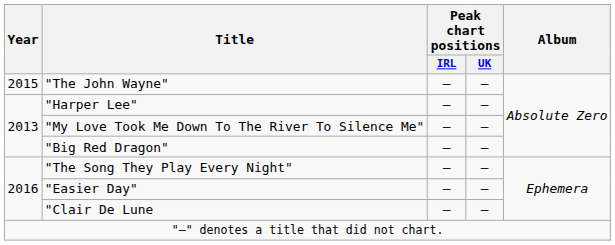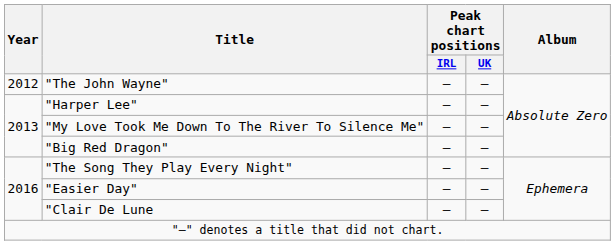 <table class="wikitable" style="text-align:center;">
 <tr>
 <th rowspan=2>Year</th>
 <th rowspan=2>Title</th>
 <th colspan="2">Peak chart positions</th>
 <th rowspan="2">Album</th>
 </tr>
 <tr>
 <th style="width:3em;font-size:85%"><a href='#'>IRL</a></th>
 <th style="width:3em;font-size:85%"><a href='#'>UK</a></th>
 </tr>
 <tr>
-<td>2015</td>
+<td>2012</td>
 <td style="text-align:left;">"The John Wayne"</td>
 <td>—</td>
 <td>—</td>
 <td rowspan="4"><em>Absolute Zero</em></td>
 </tr>
 <tr>
 <td rowspan="3">2013</td>
 <td style="text-align:left;">"Harper Lee"</td>
 <td>—</td>
 <td>—</td>
 </tr>
 <tr>
 <td style="text-align:left;">"My Love Took Me Down To The River To Silence Me"</td>
 <td>—</td>
 <td>—</td>
 </tr>
 <tr>
 <td style="text-align:left;">"Big Red Dragon"</td>
 <td>—</td>
 <td>—</td>
 </tr>
 <tr>
 <td rowspan="3">2016</td>
 <td style="text-align:left;">"The Song They Play Every Night"</td>
 <td>—</td>
 <td>—</td>
 <td rowspan="3"><em>Ephemera</em></td>
 </tr>
 <tr>
 <td style="text-align:left;">"Easier Day"</td>
 <td>—</td>
 <td>—</td>
 </tr>
 <tr>
 <td style="text-align:left;">"Clair De Lune</td>
 <td>—</td>
 <td>—</td>
 </tr>
 <tr>
 <td colspan="5" style="font-size:90%">"—" denotes a title that did not chart.</td>
 </tr>
 </table>
